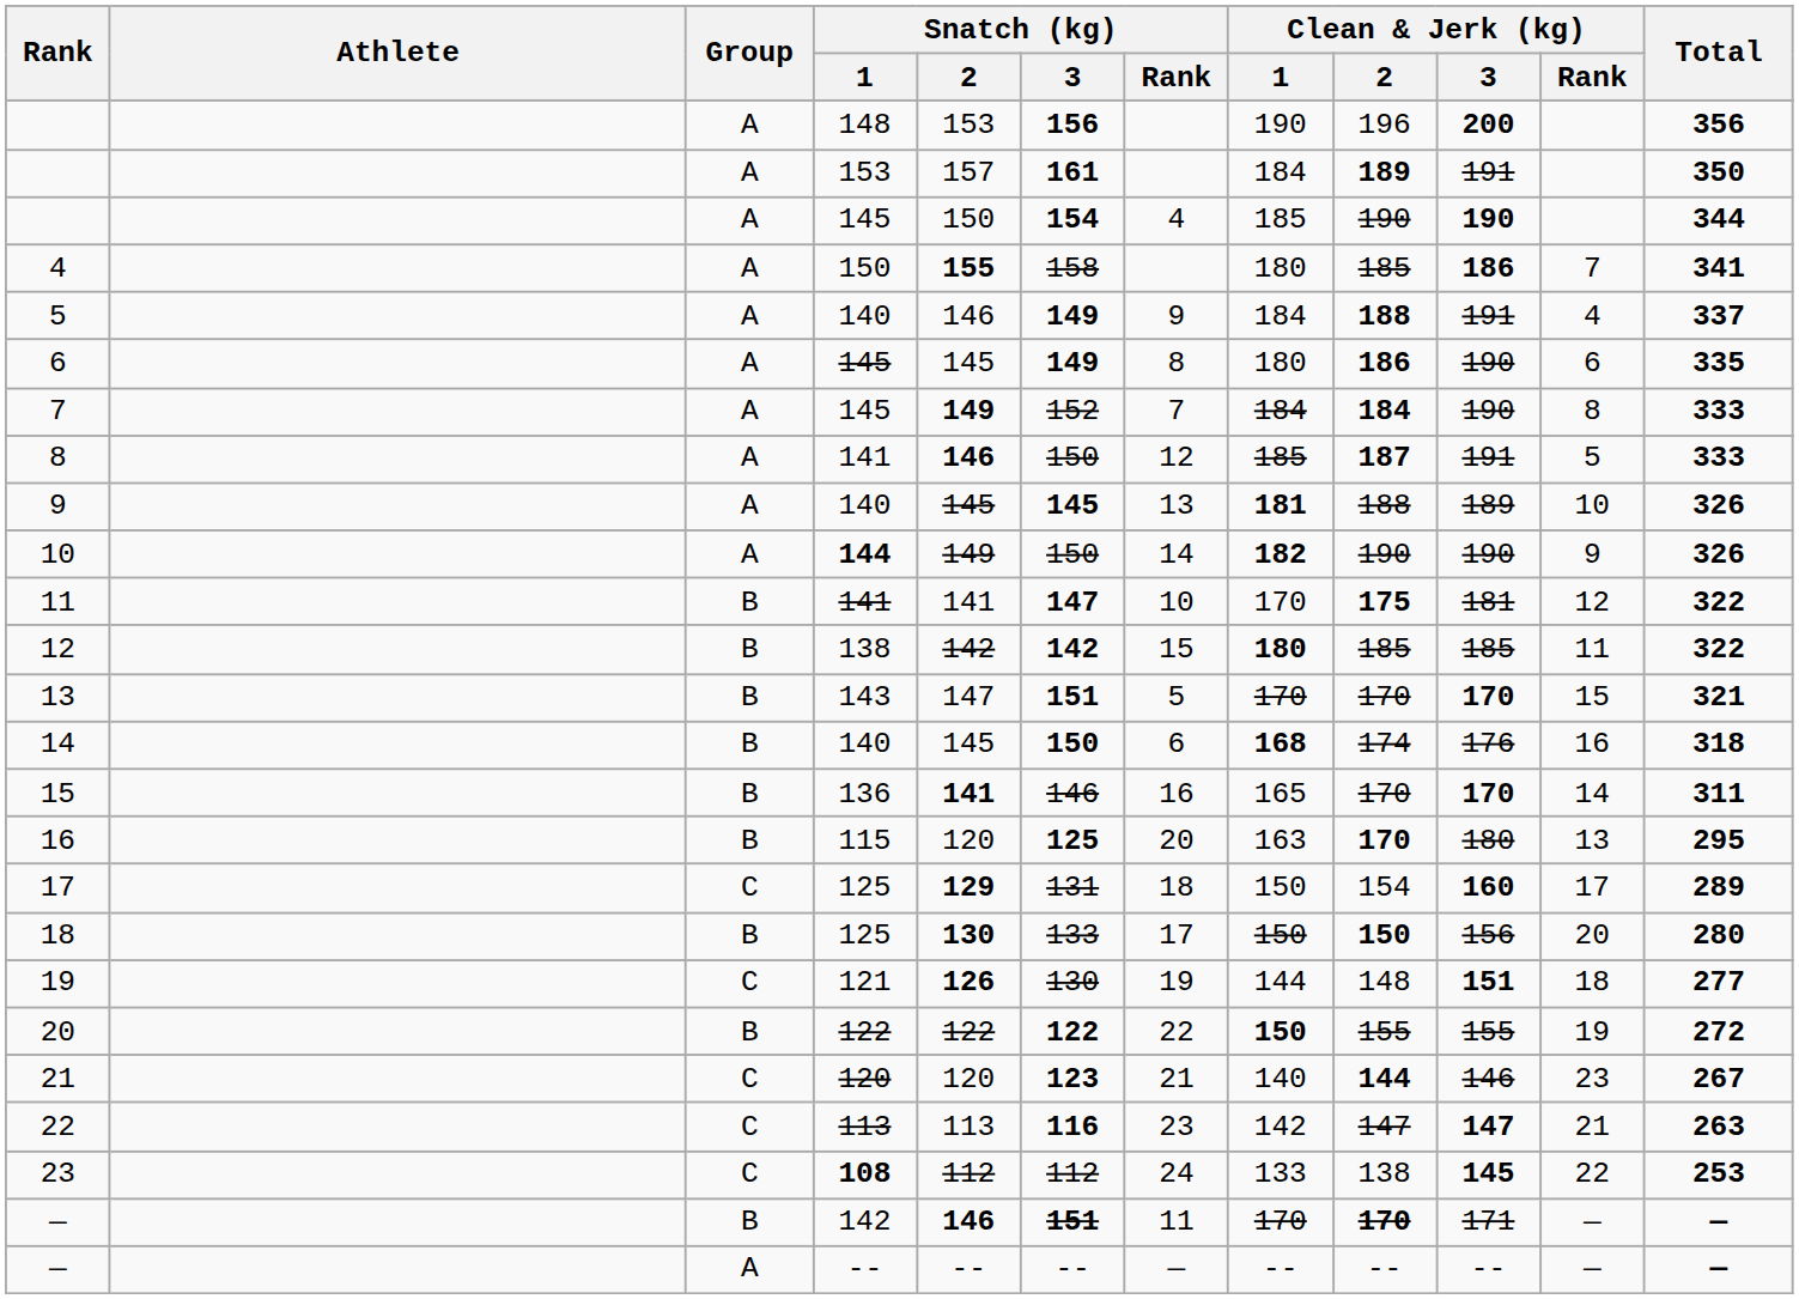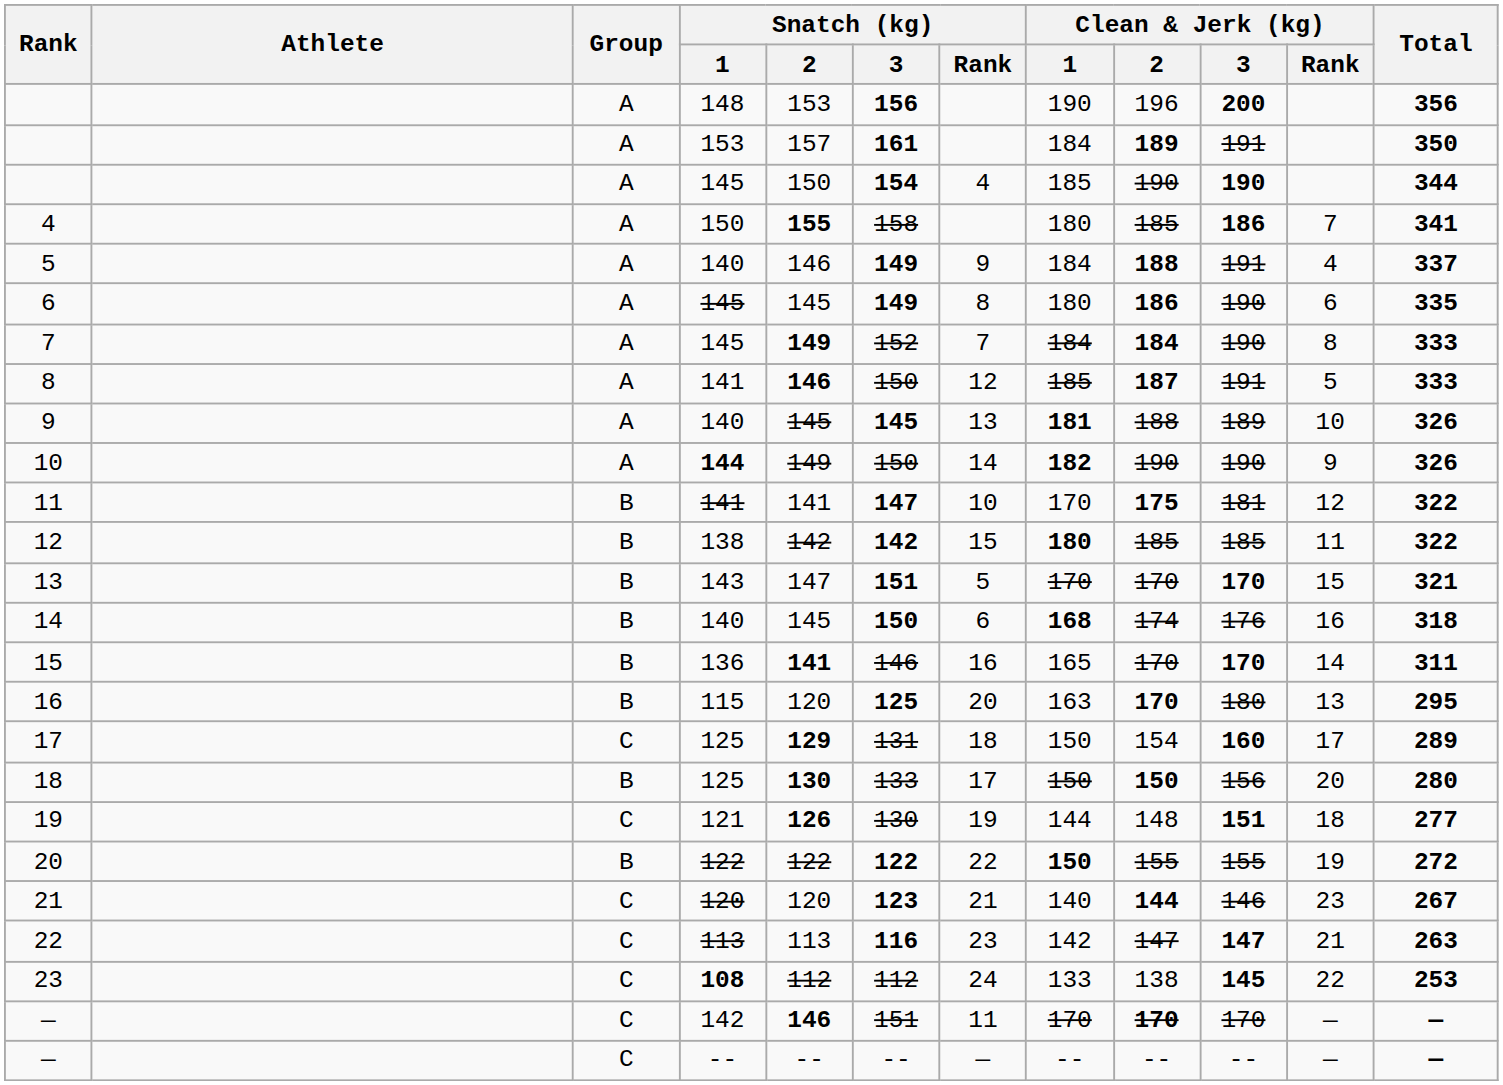 <table class = "wikitable" style="text-align:center;">
 <tr>
 <th rowspan=2 width=40>Rank</th>
 <th rowspan=2 width=250>Athlete</th>
 <th rowspan=2 width=50>Group</th>
 <th colspan=4>Snatch (kg)</th>
 <th colspan=4>Clean & Jerk (kg)</th>
 <th rowspan=2 width=60>Total</th>
 </tr>
 <tr>
 <th width=40>1</th>
 <th width=40>2</th>
 <th width=40>3</th>
 <th width=40>Rank</th>
 <th width=40>1</th>
 <th width=40>2</th>
 <th width=40>3</th>
 <th width=40>Rank</th>
 </tr>
 <tr>
 <td></td>
 <td align=left></td>
 <td>A</td>
 <td>148</td>
 <td>153</td>
 <td><strong>156</strong></td>
 <td></td>
 <td>190</td>
 <td>196</td>
 <td><strong>200</strong></td>
 <td></td>
 <td><strong>356</strong></td>
 </tr>
 <tr>
 <td></td>
 <td align=left></td>
 <td>A</td>
 <td>153</td>
 <td>157</td>
 <td><strong>161</strong></td>
 <td></td>
 <td>184</td>
 <td><strong>189</strong></td>
 <td><s>191</s></td>
 <td></td>
 <td><strong>350</strong></td>
 </tr>
 <tr>
 <td></td>
 <td align=left></td>
 <td>A</td>
 <td>145</td>
 <td>150</td>
 <td><strong>154</strong></td>
 <td>4</td>
 <td>185</td>
 <td><s>190</s></td>
 <td><strong>190</strong></td>
 <td></td>
 <td><strong>344</strong></td>
 </tr>
 <tr>
 <td>4</td>
 <td align=left></td>
 <td>A</td>
 <td>150</td>
 <td><strong>155</strong></td>
 <td><s>158</s></td>
 <td></td>
 <td>180</td>
 <td><s>185</s></td>
 <td><strong>186</strong></td>
 <td>7</td>
 <td><strong>341</strong></td>
 </tr>
 <tr>
 <td>5</td>
 <td align=left></td>
 <td>A</td>
 <td>140</td>
 <td>146</td>
 <td><strong>149</strong></td>
 <td>9</td>
 <td>184</td>
 <td><strong>188</strong></td>
 <td><s>191</s></td>
 <td>4</td>
 <td><strong>337</strong></td>
 </tr>
 <tr>
 <td>6</td>
 <td align=left></td>
 <td>A</td>
 <td><s>145</s></td>
 <td>145</td>
 <td><strong>149</strong></td>
 <td>8</td>
 <td>180</td>
 <td><strong>186</strong></td>
 <td><s>190</s></td>
 <td>6</td>
 <td><strong>335</strong></td>
 </tr>
 <tr>
 <td>7</td>
 <td align=left></td>
 <td>A</td>
 <td>145</td>
 <td><strong>149</strong></td>
 <td><s>152</s></td>
 <td>7</td>
 <td><s>184</s></td>
 <td><strong>184</strong></td>
 <td><s>190</s></td>
 <td>8</td>
 <td><strong>333</strong></td>
 </tr>
 <tr>
 <td>8</td>
 <td align=left></td>
 <td>A</td>
 <td>141</td>
 <td><strong>146</strong></td>
 <td><s>150</s></td>
 <td>12</td>
 <td><s>185</s></td>
 <td><strong>187</strong></td>
 <td><s>191</s></td>
 <td>5</td>
 <td><strong>333</strong></td>
 </tr>
 <tr>
 <td>9</td>
 <td align=left></td>
 <td>A</td>
 <td>140</td>
 <td><s>145</s></td>
 <td><strong>145</strong></td>
 <td>13</td>
 <td><strong>181</strong></td>
 <td><s>188</s></td>
 <td><s>189</s></td>
 <td>10</td>
 <td><strong>326</strong></td>
 </tr>
 <tr>
 <td>10</td>
 <td align=left></td>
 <td>A</td>
 <td><strong>144</strong></td>
 <td><s>149</s></td>
 <td><s>150</s></td>
 <td>14</td>
 <td><strong>182</strong></td>
 <td><s>190</s></td>
 <td><s>190</s></td>
 <td>9</td>
 <td><strong>326</strong></td>
 </tr>
 <tr>
 <td>11</td>
 <td align=left></td>
 <td>B</td>
 <td><s>141</s></td>
 <td>141</td>
 <td><strong>147</strong></td>
 <td>10</td>
 <td>170</td>
 <td><strong>175</strong></td>
 <td><s>181</s></td>
 <td>12</td>
 <td><strong>322</strong></td>
 </tr>
 <tr>
 <td>12</td>
 <td align=left></td>
 <td>B</td>
 <td>138</td>
 <td><s>142</s></td>
 <td><strong>142</strong></td>
 <td>15</td>
 <td><strong>180</strong></td>
 <td><s>185</s></td>
 <td><s>185</s></td>
 <td>11</td>
 <td><strong>322</strong></td>
 </tr>
 <tr>
 <td>13</td>
 <td align=left></td>
 <td>B</td>
 <td>143</td>
 <td>147</td>
 <td><strong>151</strong></td>
 <td>5</td>
 <td><s>170</s></td>
 <td><s>170</s></td>
 <td><strong>170</strong></td>
 <td>15</td>
 <td><strong>321</strong></td>
 </tr>
 <tr>
 <td>14</td>
 <td align=left></td>
 <td>B</td>
 <td>140</td>
 <td>145</td>
 <td><strong>150</strong></td>
 <td>6</td>
 <td><strong>168</strong></td>
 <td><s>174</s></td>
 <td><s>176</s></td>
 <td>16</td>
 <td><strong>318</strong></td>
 </tr>
 <tr>
 <td>15</td>
 <td align=left></td>
 <td>B</td>
 <td>136</td>
 <td><strong>141</strong></td>
 <td><s>146</s></td>
 <td>16</td>
 <td>165</td>
 <td><s>170</s></td>
 <td><strong>170</strong></td>
 <td>14</td>
 <td><strong>311</strong></td>
 </tr>
 <tr>
 <td>16</td>
 <td align=left></td>
 <td>B</td>
 <td>115</td>
 <td>120</td>
 <td><strong>125</strong></td>
 <td>20</td>
 <td>163</td>
 <td><strong>170</strong></td>
 <td><s>180</s></td>
 <td>13</td>
 <td><strong>295</strong></td>
 </tr>
 <tr>
 <td>17</td>
 <td align=left></td>
 <td>C</td>
 <td>125</td>
 <td><strong>129</strong></td>
 <td><s>131</s></td>
 <td>18</td>
 <td>150</td>
 <td>154</td>
 <td><strong>160</strong></td>
 <td>17</td>
 <td><strong>289</strong></td>
 </tr>
 <tr>
 <td>18</td>
 <td align=left></td>
 <td>B</td>
 <td>125</td>
 <td><strong>130</strong></td>
 <td><s>133</s></td>
 <td>17</td>
 <td><s>150</s></td>
 <td><strong>150</strong></td>
 <td><s>156</s></td>
 <td>20</td>
 <td><strong>280</strong></td>
 </tr>
 <tr>
 <td>19</td>
 <td align=left></td>
 <td>C</td>
 <td>121</td>
 <td><strong>126</strong></td>
 <td><s>130</s></td>
 <td>19</td>
 <td>144</td>
 <td>148</td>
 <td><strong>151</strong></td>
 <td>18</td>
 <td><strong>277</strong></td>
 </tr>
 <tr>
 <td>20</td>
 <td align=left></td>
 <td>B</td>
 <td><s>122</s></td>
 <td><s>122</s></td>
 <td><strong>122</strong></td>
 <td>22</td>
 <td><strong>150</strong></td>
 <td><s>155</s></td>
 <td><s>155</s></td>
 <td>19</td>
 <td><strong>272</strong></td>
 </tr>
 <tr>
 <td>21</td>
 <td align=left></td>
 <td>C</td>
 <td><s>120</s></td>
 <td>120</td>
 <td><strong>123</strong></td>
 <td>21</td>
 <td>140</td>
 <td><strong>144</strong></td>
 <td><s>146</s></td>
 <td>23</td>
 <td><strong>267</strong></td>
 </tr>
 <tr>
 <td>22</td>
 <td align=left></td>
 <td>C</td>
 <td><s>113</s></td>
 <td>113</td>
 <td><strong>116</strong></td>
 <td>23</td>
 <td>142</td>
 <td><s>147</s></td>
 <td><strong>147</strong></td>
 <td>21</td>
 <td><strong>263</strong></td>
 </tr>
 <tr>
 <td>23</td>
 <td align=left></td>
 <td>C</td>
 <td><strong>108</strong></td>
 <td><s>112</s></td>
 <td><s>112</s></td>
 <td>24</td>
 <td>133</td>
 <td>138</td>
 <td><strong>145</strong></td>
 <td>22</td>
 <td><strong>253</strong></td>
 </tr>
 <tr>
 <td>—</td>
 <td align=left></td>
-<td>B</td>
+<td>C</td>
 <td>142</td>
 <td><strong>146</strong></td>
-<td><strong><s>151</s></strong></td>
+<td><s>151</s></td>
 <td>11</td>
 <td><s>170</s></td>
 <td><strong><s>170</s></strong></td>
-<td><s>171</s></td>
+<td><s>170</s></td>
 <td>—</td>
 <td><strong>—</strong></td>
 </tr>
 <tr>
 <td>—</td>
 <td align=left></td>
-<td>A</td>
+<td>C</td>
 <td>--</td>
 <td>--</td>
 <td>--</td>
 <td>—</td>
 <td>--</td>
 <td>--</td>
 <td>--</td>
 <td>—</td>
 <td><strong>—</strong></td>
 </tr>
 </table>
